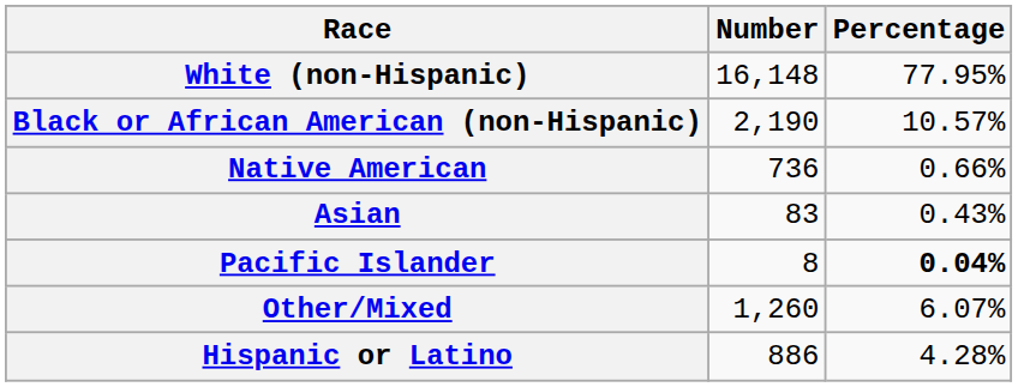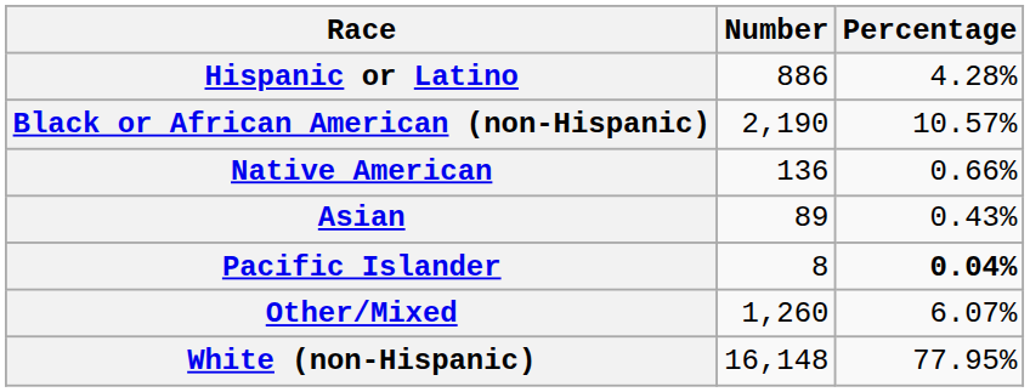 <table class="wikitable" style="text-align:right">
 <tr>
 <th scope="col">Race</th>
 <th scope="col">Number</th>
 <th scope="col">Percentage</th>
 </tr>
 <tr>
-<th scope="row"><a href='#'>White</a> (non-Hispanic)</th>
-<td>16,148</td>
-<td>77.95%</td>
+<th scope="row"><a href='#'>Hispanic</a> or <a href='#'>Latino</a></th>
+<td>886</td>
+<td>4.28%</td>
 </tr>
 <tr>
 <th scope="row"><a href='#'>Black or African American</a> (non-Hispanic)</th>
 <td>2,190</td>
 <td>10.57%</td>
 </tr>
 <tr>
 <th scope="row"><a href='#'>Native American</a></th>
-<td>736</td>
+<td>136</td>
 <td>0.66%</td>
 </tr>
 <tr>
 <th scope="row"><a href='#'>Asian</a></th>
-<td>83</td>
+<td>89</td>
 <td>0.43%</td>
 </tr>
 <tr>
 <th scope="row"><a href='#'>Pacific Islander</a></th>
 <td>8</td>
 <td><strong>0.04%</strong></td>
 </tr>
 <tr>
 <th scope="row"><a href='#'>Other/Mixed</a></th>
 <td>1,260</td>
 <td>6.07%</td>
 </tr>
 <tr>
-<th scope="row"><a href='#'>Hispanic</a> or <a href='#'>Latino</a></th>
-<td>886</td>
-<td>4.28%</td>
+<th scope="row"><a href='#'>White</a> (non-Hispanic)</th>
+<td>16,148</td>
+<td>77.95%</td>
 </tr>
 </table>
